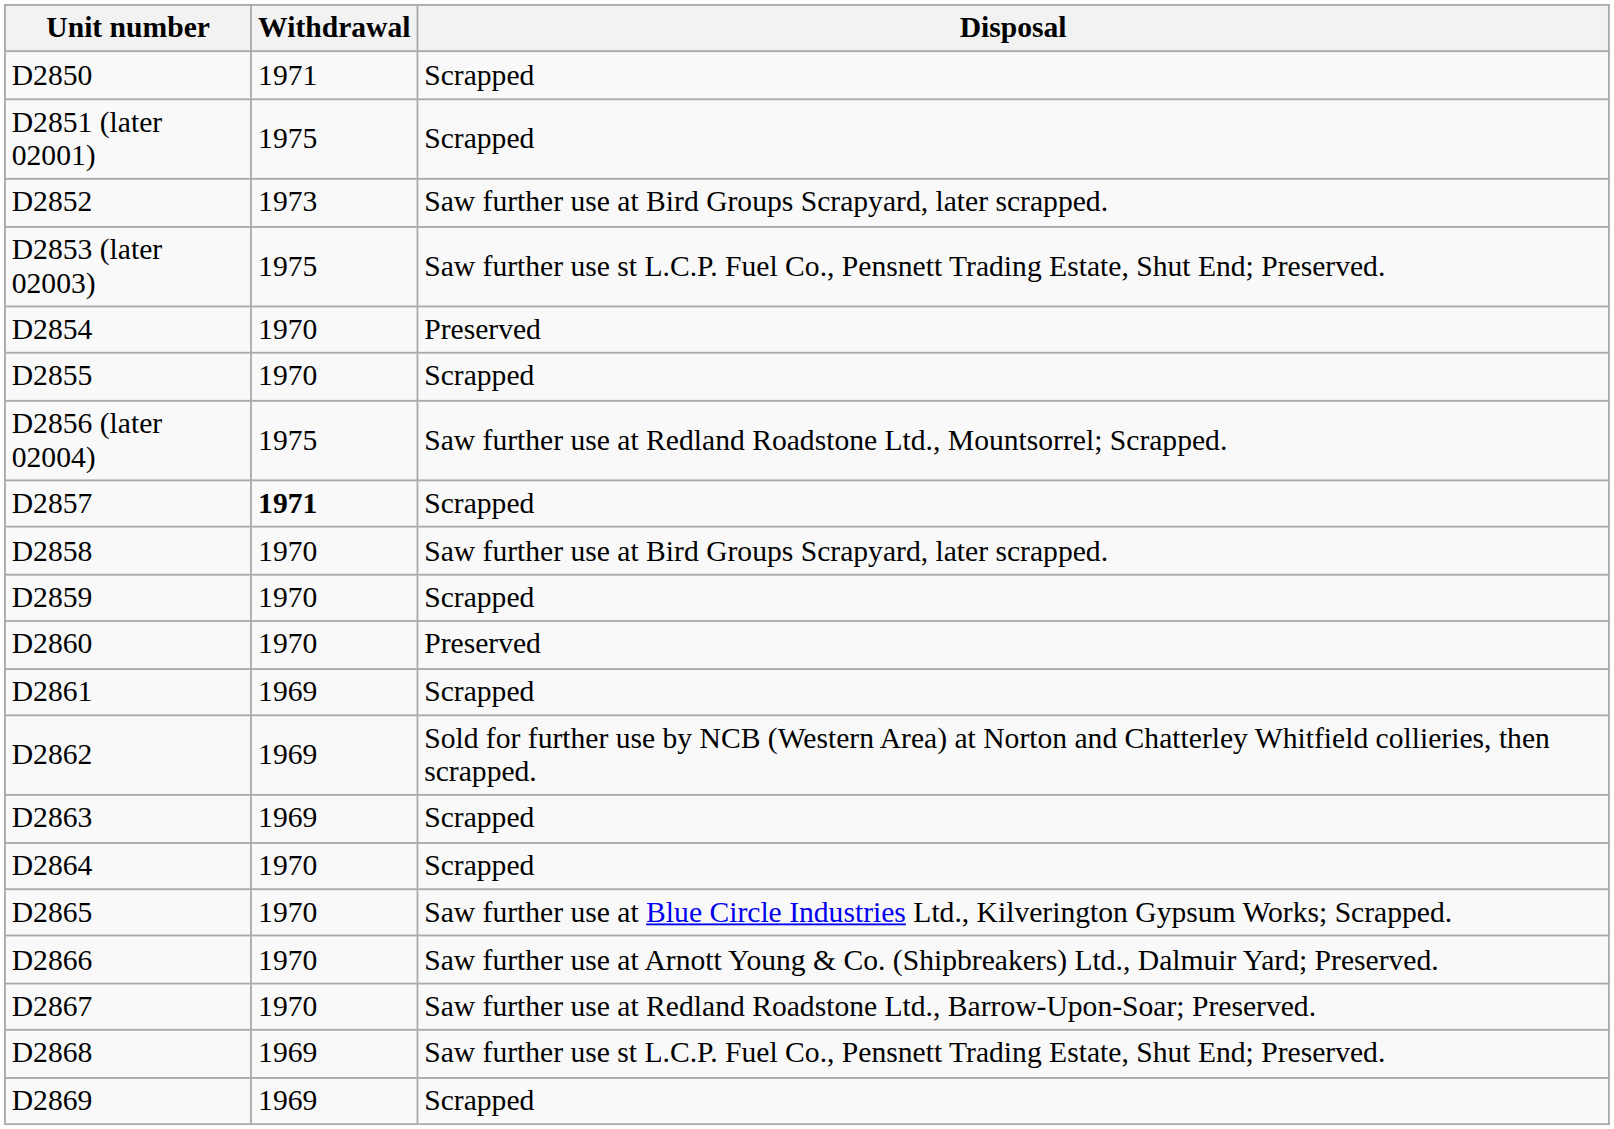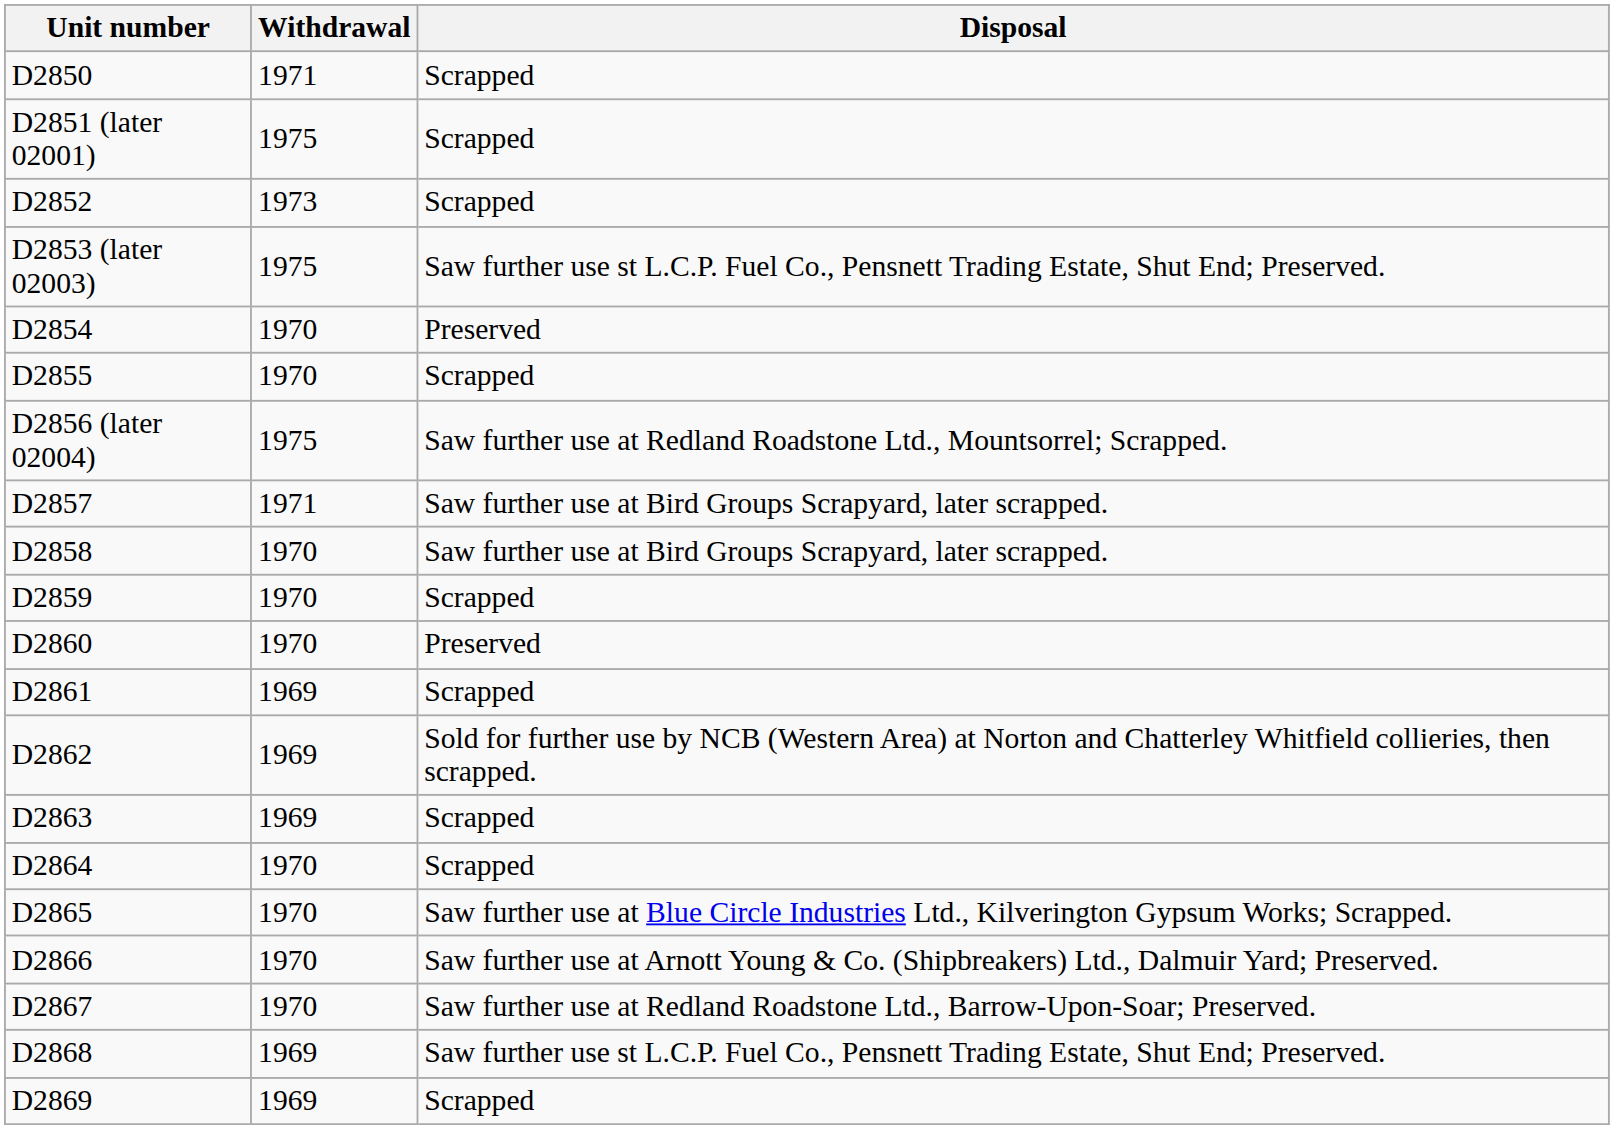 <table class="wikitable">
 <tr>
 <th>Unit number</th>
 <th>Withdrawal</th>
 <th>Disposal</th>
 </tr>
 <tr>
 <td>D2850</td>
 <td>1971</td>
 <td>Scrapped</td>
 </tr>
 <tr>
 <td>D2851 (later 02001)</td>
 <td>1975</td>
 <td>Scrapped</td>
 </tr>
 <tr>
 <td>D2852</td>
 <td>1973</td>
-<td>Saw further use at Bird Groups Scrapyard, later scrapped.</td>
+<td>Scrapped</td>
 </tr>
 <tr>
 <td>D2853 (later 02003)</td>
 <td>1975</td>
 <td>Saw further use st L.C.P. Fuel Co., Pensnett Trading Estate, Shut End; Preserved.</td>
 </tr>
 <tr>
 <td>D2854</td>
 <td>1970</td>
 <td>Preserved</td>
 </tr>
 <tr>
 <td>D2855</td>
 <td>1970</td>
 <td>Scrapped</td>
 </tr>
 <tr>
 <td>D2856 (later 02004)</td>
 <td>1975</td>
 <td>Saw further use at Redland Roadstone Ltd., Mountsorrel; Scrapped.</td>
 </tr>
 <tr>
 <td>D2857</td>
-<td><strong>1971</strong></td>
-<td>Scrapped</td>
+<td>1971</td>
+<td>Saw further use at Bird Groups Scrapyard, later scrapped.</td>
 </tr>
 <tr>
 <td>D2858</td>
 <td>1970</td>
 <td>Saw further use at Bird Groups Scrapyard, later scrapped.</td>
 </tr>
 <tr>
 <td>D2859</td>
 <td>1970</td>
 <td>Scrapped</td>
 </tr>
 <tr>
 <td>D2860</td>
 <td>1970</td>
 <td>Preserved</td>
 </tr>
 <tr>
 <td>D2861</td>
 <td>1969</td>
 <td>Scrapped</td>
 </tr>
 <tr>
 <td>D2862</td>
 <td>1969</td>
 <td>Sold for further use by NCB (Western Area) at Norton and Chatterley Whitfield collieries, then scrapped.</td>
 </tr>
 <tr>
 <td>D2863</td>
 <td>1969</td>
 <td>Scrapped</td>
 </tr>
 <tr>
 <td>D2864</td>
 <td>1970</td>
 <td>Scrapped</td>
 </tr>
 <tr>
 <td>D2865</td>
 <td>1970</td>
 <td>Saw further use at <a href='#'>Blue Circle Industries</a> Ltd., Kilverington Gypsum Works; Scrapped.</td>
 </tr>
 <tr>
 <td>D2866</td>
 <td>1970</td>
 <td>Saw further use at Arnott Young & Co. (Shipbreakers) Ltd., Dalmuir Yard; Preserved.</td>
 </tr>
 <tr>
 <td>D2867</td>
 <td>1970</td>
 <td>Saw further use at Redland Roadstone Ltd., Barrow-Upon-Soar; Preserved.</td>
 </tr>
 <tr>
 <td>D2868</td>
 <td>1969</td>
 <td>Saw further use st L.C.P. Fuel Co., Pensnett Trading Estate, Shut End; Preserved.</td>
 </tr>
 <tr>
 <td>D2869</td>
 <td>1969</td>
 <td>Scrapped</td>
 </tr>
 </table>
